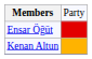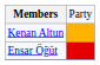 <table class=wikitable style="border:1px solid #8888aa; background-color:#f7f8ff; padding:0px; font-size:90%;">
 <tr>
 <th>Members</th>
 <td>Party</td>
 </tr>
 <tr>
+<td><a href='#'>Kenan Altun</a></td>
+<td style="background: #ffb300"></td>
+</tr>
+<tr>
 <td><a href='#'>Ensar Öğüt</a></td>
 <td style="background: #e30000"></td>
 </tr>
 <tr>
-<td><a href='#'>Kenan Altun</a></td>
-<td style="background: #ffb300"></td>
-</tr>
-<tr>
 </tr>
 </table>
